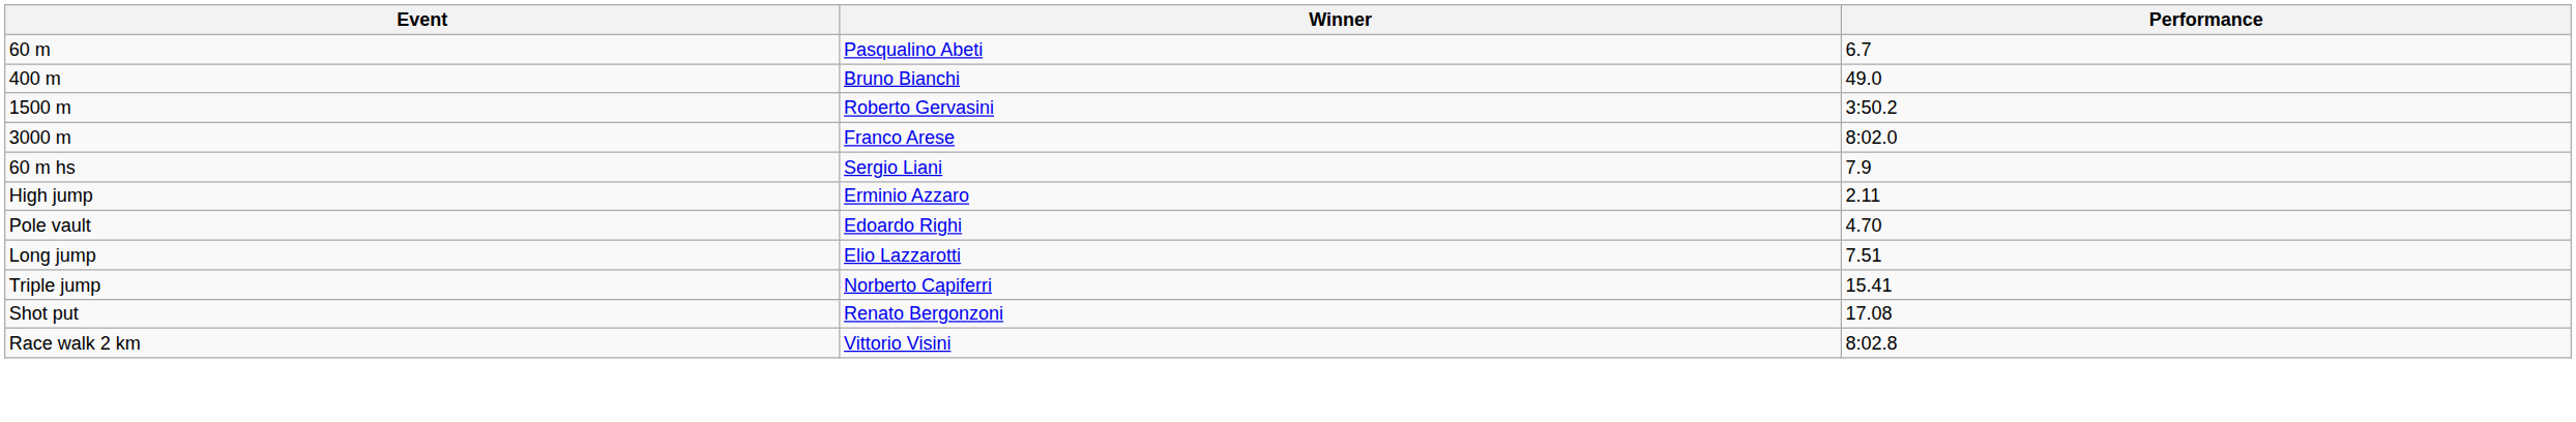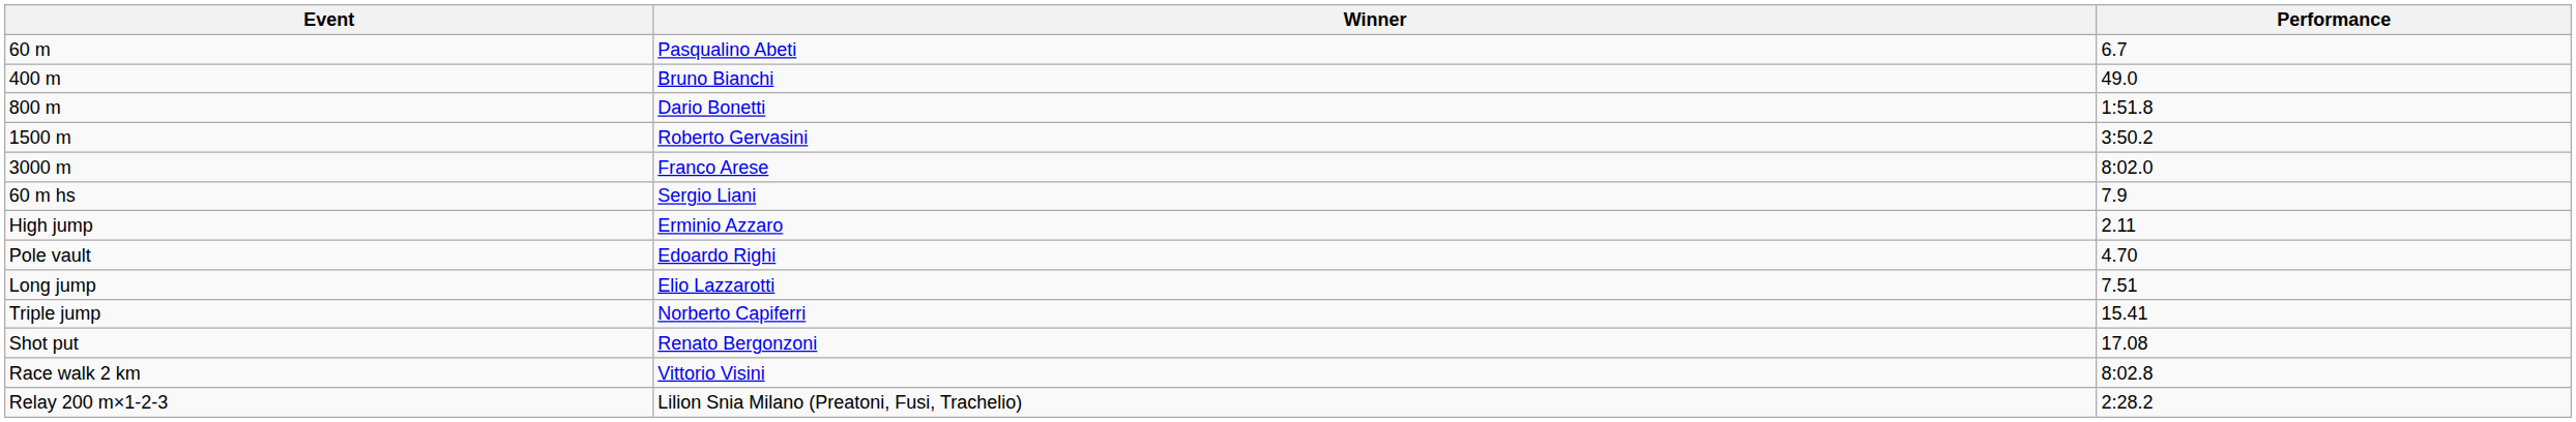 <table class="wikitable" width=100% style="font-size:90%; text-align:left;">
 <tr>
 <th>Event</th>
 <th>Winner</th>
 <th>Performance</th>
 </tr>
 <tr>
 <td>60 m</td>
 <td><a href='#'>Pasqualino Abeti</a></td>
 <td>6.7</td>
 </tr>
 <tr>
 <td>400 m</td>
 <td><a href='#'>Bruno Bianchi</a></td>
 <td>49.0</td>
+</tr>
+<tr>
+<td>800 m</td>
+<td><a href='#'>Dario Bonetti</a></td>
+<td>1:51.8</td>
 </tr>
 <tr>
 <td>1500 m</td>
 <td><a href='#'>Roberto Gervasini</a></td>
 <td>3:50.2</td>
 </tr>
 <tr>
 <td>3000 m</td>
 <td><a href='#'>Franco Arese</a></td>
 <td>8:02.0</td>
 </tr>
 <tr>
 <td>60 m hs</td>
 <td><a href='#'>Sergio Liani</a></td>
 <td>7.9</td>
 </tr>
 <tr>
 <td>High jump</td>
 <td><a href='#'>Erminio Azzaro</a></td>
 <td>2.11</td>
 </tr>
 <tr>
 <td>Pole vault</td>
 <td><a href='#'>Edoardo Righi</a></td>
 <td>4.70</td>
 </tr>
 <tr>
 <td>Long jump</td>
 <td><a href='#'>Elio Lazzarotti</a></td>
 <td>7.51</td>
 </tr>
 <tr>
 <td>Triple jump</td>
 <td><a href='#'>Norberto Capiferri</a></td>
 <td>15.41</td>
 </tr>
 <tr>
 <td>Shot put</td>
 <td><a href='#'>Renato Bergonzoni</a></td>
 <td>17.08</td>
 </tr>
 <tr>
 <td>Race walk 2 km</td>
 <td><a href='#'>Vittorio Visini</a></td>
 <td>8:02.8</td>
 </tr>
+<tr>
+<td>Relay 200 m×1-2-3</td>
+<td>Lilion Snia Milano (Preatoni, Fusi, Trachelio)</td>
+<td>2:28.2</td>
+</tr>
 </table>
